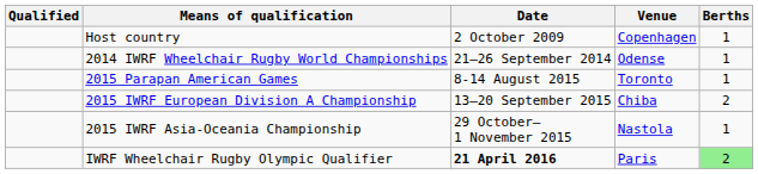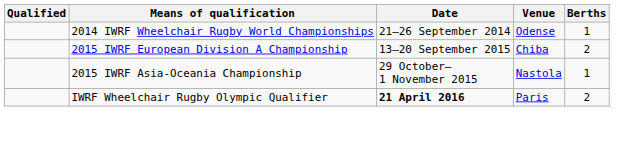 <table class="wikitable">
 <tr>
 <th>Qualified</th>
 <th>Means of qualification</th>
 <th>Date</th>
 <th>Venue</th>
 <th>Berths</th>
 </tr>
 <tr>
 <td></td>
-<td>Host country</td>
-<td>2 October 2009</td>
-<td> <a href='#'>Copenhagen</a></td>
-<td align="center">1</td>
-</tr>
-<tr>
-<td></td>
 <td>2014 IWRF <a href='#'>Wheelchair Rugby World Championships</a></td>
 <td>21–26 September 2014</td>
 <td> <a href='#'>Odense</a></td>
-<td align="center">1</td>
-</tr>
-<tr>
-<td></td>
-<td><a href='#'>2015 Parapan American Games</a></td>
-<td>8-14 August 2015</td>
-<td> <a href='#'>Toronto</a></td>
 <td align="center">1</td>
 </tr>
 <tr>
 <td><br></td>
 <td><a href='#'>2015 IWRF European Division A Championship</a></td>
 <td>13–20 September 2015</td>
 <td> <a href='#'>Chiba</a></td>
 <td align="center">2</td>
 </tr>
 <tr>
 <td></td>
 <td>2015 IWRF Asia-Oceania Championship</td>
 <td>29 October–<br>1 November 2015</td>
 <td> <a href='#'>Nastola</a></td>
 <td align="center">1</td>
 </tr>
 <tr>
 <td><br></td>
 <td>IWRF Wheelchair Rugby Olympic Qualifier</td>
 <td><strong>21 April 2016</strong></td>
 <td> <a href='#'>Paris</a></td>
-<td align="center" style="background: lightgreen;">2</td>
+<td align="center">2</td>
 </tr>
 </table>
